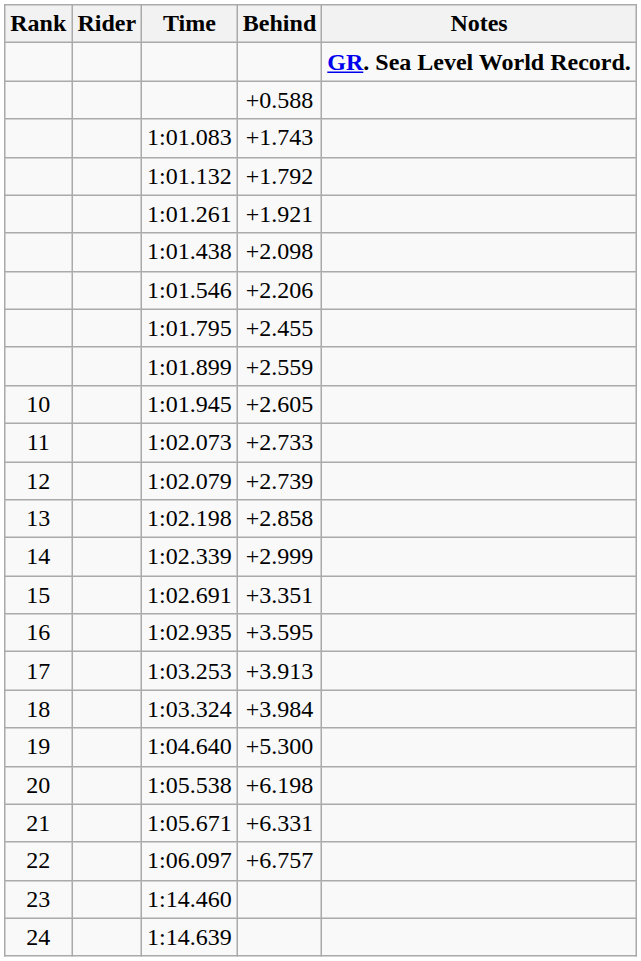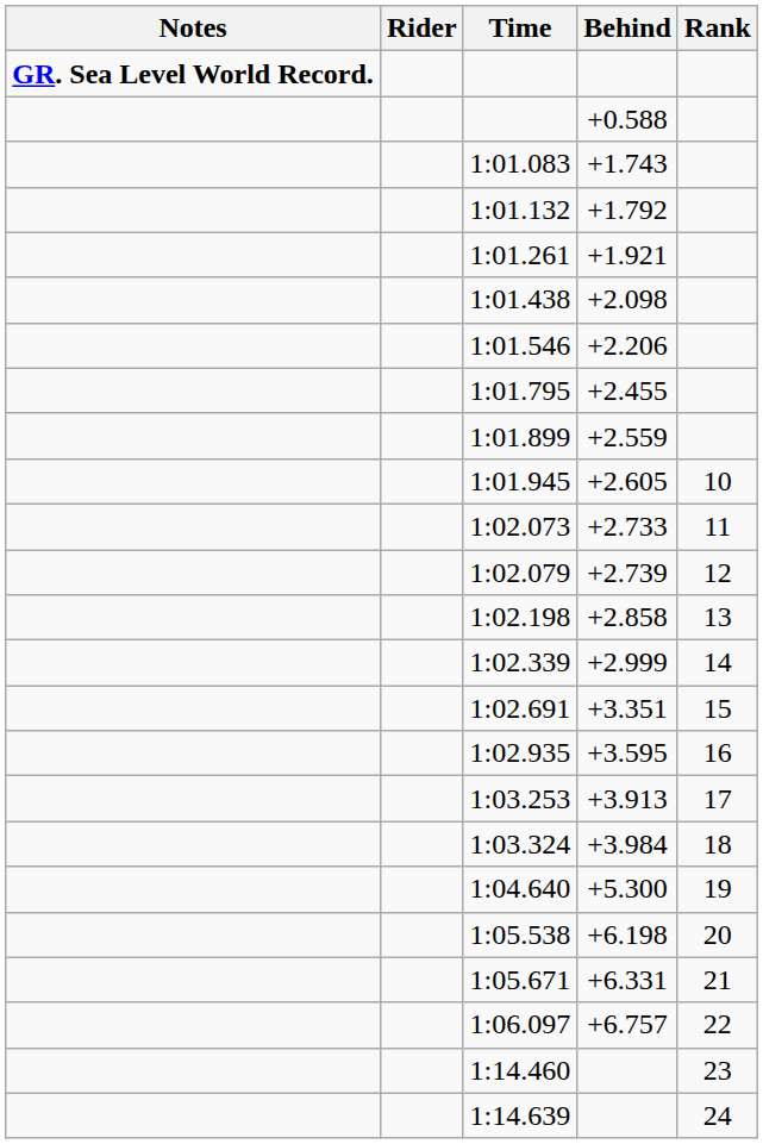 <table class="wikitable sortable" style="text-align:center">
 <tr>
-<th>Rank</th>
+<th>Notes</th>
 <th>Rider</th>
 <th>Time</th>
 <th>Behind</th>
-<th>Notes</th>
+<th>Rank</th>
 </tr>
 <tr>
-<td></td>
+<td><strong><a href='#'>GR</a>. Sea Level World Record.</strong></td>
 <td align=left></td>
 <td></td>
 <td></td>
-<td><strong><a href='#'>GR</a>. Sea Level World Record.</strong></td>
+<td></td>
 </tr>
 <tr>
 <td></td>
 <td align=left></td>
 <td></td>
 <td>+0.588</td>
 <td></td>
 </tr>
 <tr>
 <td></td>
 <td align=left></td>
 <td>1:01.083</td>
 <td>+1.743</td>
 <td></td>
 </tr>
 <tr>
 <td></td>
 <td align="left"></td>
 <td>1:01.132</td>
 <td>+1.792</td>
 <td></td>
 </tr>
 <tr>
 <td></td>
 <td align="left"></td>
 <td>1:01.261</td>
 <td>+1.921</td>
 <td></td>
 </tr>
 <tr>
 <td></td>
 <td align="left"></td>
 <td>1:01.438</td>
 <td>+2.098</td>
 <td></td>
 </tr>
 <tr>
 <td></td>
 <td align="left"></td>
 <td>1:01.546</td>
 <td>+2.206</td>
 <td></td>
 </tr>
 <tr>
 <td></td>
 <td align="left"></td>
 <td>1:01.795</td>
 <td>+2.455</td>
 <td></td>
 </tr>
 <tr>
 <td></td>
 <td align="left"></td>
 <td>1:01.899</td>
 <td>+2.559</td>
 <td></td>
 </tr>
 <tr>
-<td>10</td>
+<td></td>
 <td align="left"></td>
 <td>1:01.945</td>
 <td>+2.605</td>
-<td></td>
+<td>10</td>
 </tr>
 <tr>
-<td>11</td>
+<td></td>
 <td align="left"></td>
 <td>1:02.073</td>
 <td>+2.733</td>
-<td></td>
+<td>11</td>
 </tr>
 <tr>
-<td>12</td>
+<td></td>
 <td align="left"></td>
 <td>1:02.079</td>
 <td>+2.739</td>
-<td></td>
+<td>12</td>
 </tr>
 <tr>
-<td>13</td>
+<td></td>
 <td align="left"></td>
 <td>1:02.198</td>
 <td>+2.858</td>
-<td></td>
+<td>13</td>
 </tr>
 <tr>
-<td>14</td>
+<td></td>
 <td align="left"></td>
 <td>1:02.339</td>
 <td>+2.999</td>
-<td></td>
+<td>14</td>
 </tr>
 <tr>
-<td>15</td>
+<td></td>
 <td align="left"></td>
 <td>1:02.691</td>
 <td>+3.351</td>
-<td></td>
+<td>15</td>
 </tr>
 <tr>
-<td>16</td>
+<td></td>
 <td align="left"></td>
 <td>1:02.935</td>
 <td>+3.595</td>
-<td></td>
+<td>16</td>
 </tr>
 <tr>
-<td>17</td>
+<td></td>
 <td align="left"></td>
 <td>1:03.253</td>
 <td>+3.913</td>
-<td></td>
+<td>17</td>
 </tr>
 <tr>
-<td>18</td>
+<td></td>
 <td align="left"></td>
 <td>1:03.324</td>
 <td>+3.984</td>
-<td></td>
+<td>18</td>
 </tr>
 <tr>
-<td>19</td>
+<td></td>
 <td align="left"></td>
 <td>1:04.640</td>
 <td>+5.300</td>
-<td></td>
+<td>19</td>
 </tr>
 <tr>
-<td>20</td>
+<td></td>
 <td align="left"></td>
 <td>1:05.538</td>
 <td>+6.198</td>
-<td></td>
+<td>20</td>
 </tr>
 <tr>
-<td>21</td>
+<td></td>
 <td align="left"></td>
 <td>1:05.671</td>
 <td>+6.331</td>
-<td></td>
+<td>21</td>
 </tr>
 <tr>
-<td>22</td>
+<td></td>
 <td align="left"></td>
 <td>1:06.097</td>
 <td>+6.757</td>
-<td></td>
+<td>22</td>
 </tr>
 <tr>
-<td>23</td>
+<td></td>
 <td align="left"></td>
 <td>1:14.460</td>
 <td></td>
-<td></td>
+<td>23</td>
 </tr>
 <tr>
-<td>24</td>
+<td></td>
 <td align="left"></td>
 <td>1:14.639</td>
 <td></td>
-<td></td>
+<td>24</td>
 </tr>
 </table>
